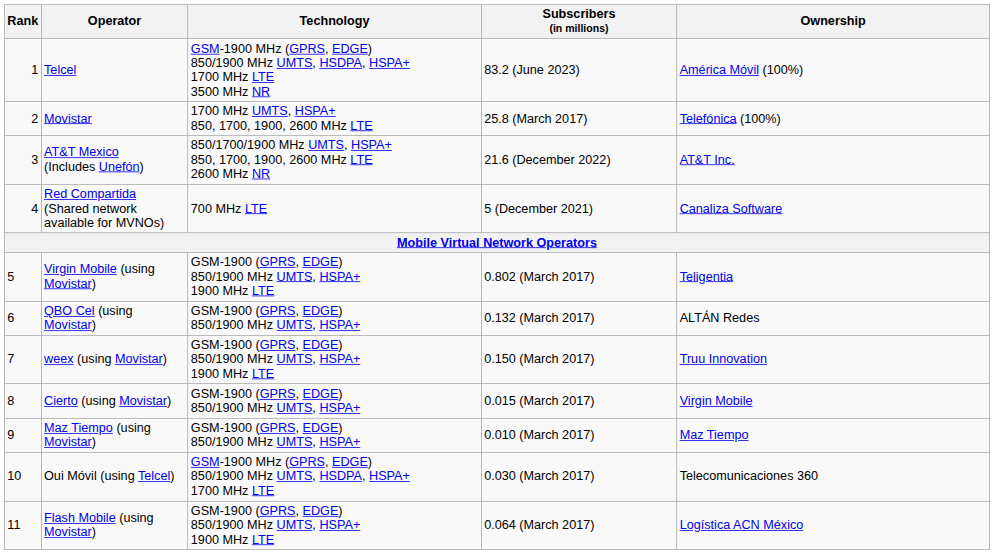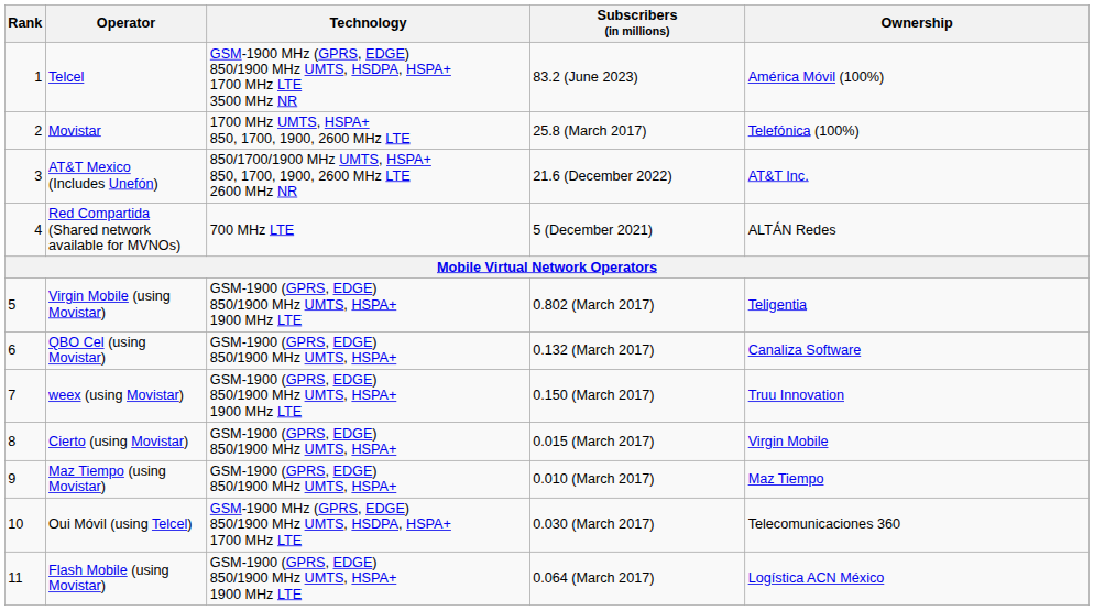 <table class="wikitable">
 <tr>
 <th style="width:3%;">Rank</th>
 <th style="width:15%;">Operator</th>
 <th style="width:30%;">Technology</th>
 <th style="width:20%;">Subscribers<br><small>(in millions)</small></th>
 <th style="width:32%;">Ownership</th>
 </tr>
 <tr>
 <td align=right>1</td>
 <td><a href='#'>Telcel</a></td>
 <td><a href='#'>GSM</a>-1900 MHz (<a href='#'>GPRS</a>, <a href='#'>EDGE</a>)<br>850/1900 MHz <a href='#'>UMTS</a>, <a href='#'>HSDPA</a>, <a href='#'>HSPA+</a><br>1700 MHz <a href='#'>LTE</a><br> 3500 MHz <a href='#'>NR</a></td>
 <td>83.2 (June 2023)</td>
 <td><a href='#'>América Móvil</a> (100%)</td>
 </tr>
 <tr>
 <td align=right>2</td>
 <td><a href='#'>Movistar</a></td>
 <td>1700 MHz <a href='#'>UMTS</a>, <a href='#'>HSPA+</a><br>850, 1700, 1900, 2600 MHz <a href='#'>LTE</a></td>
 <td>25.8 (March 2017)</td>
 <td><a href='#'>Telefónica</a> (100%)</td>
 </tr>
 <tr>
 <td align=right>3</td>
 <td><a href='#'>AT&T Mexico</a><br>(Includes <a href='#'>Unefón</a>)</td>
 <td>850/1700/1900 MHz <a href='#'>UMTS</a>, <a href='#'>HSPA+</a><br>850, 1700, 1900, 2600 MHz <a href='#'>LTE</a><br> 2600 MHz <a href='#'>NR</a></td>
 <td>21.6 (December 2022)</td>
 <td><a href='#'>AT&T Inc.</a></td>
 </tr>
 <tr>
 <td align=right>4</td>
 <td><a href='#'>Red Compartida</a><br>(Shared network available for MVNOs)</td>
 <td>700 MHz <a href='#'>LTE</a></td>
 <td>5 (December 2021)</td>
-<td><a href='#'>Canaliza Software</a></td>
+<td>ALTÁN Redes</td>
 </tr>
 <tr>
 <th colspan="5"><a href='#'>Mobile Virtual Network Operators</a></th>
 </tr>
 <tr>
 <td>5</td>
 <td><a href='#'>Virgin Mobile</a> (using <a href='#'>Movistar</a>)</td>
 <td>GSM-1900 (<a href='#'>GPRS</a>, <a href='#'>EDGE</a>)<br>850/1900 MHz <a href='#'>UMTS</a>, <a href='#'>HSPA+</a><br>1900 MHz <a href='#'>LTE</a></td>
 <td>0.802 (March 2017)</td>
 <td><a href='#'>Teligentia</a></td>
 </tr>
 <tr>
 <td>6</td>
 <td><a href='#'>QBO Cel</a> (using <a href='#'>Movistar</a>)</td>
 <td>GSM-1900 (<a href='#'>GPRS</a>, <a href='#'>EDGE</a>)<br>850/1900 MHz <a href='#'>UMTS</a>, <a href='#'>HSPA+</a></td>
 <td>0.132 (March 2017)</td>
-<td>ALTÁN Redes</td>
+<td><a href='#'>Canaliza Software</a></td>
 </tr>
 <tr>
 <td>7</td>
 <td><a href='#'>weex</a> (using <a href='#'>Movistar</a>)</td>
 <td>GSM-1900 (<a href='#'>GPRS</a>, <a href='#'>EDGE</a>)<br>850/1900 MHz <a href='#'>UMTS</a>, <a href='#'>HSPA+</a><br>1900 MHz <a href='#'>LTE</a></td>
 <td>0.150 (March 2017)</td>
 <td><a href='#'>Truu Innovation</a></td>
 </tr>
 <tr>
 <td>8</td>
 <td><a href='#'>Cierto</a> (using <a href='#'>Movistar</a>)</td>
 <td>GSM-1900 (<a href='#'>GPRS</a>, <a href='#'>EDGE</a>)<br>850/1900 MHz <a href='#'>UMTS</a>, <a href='#'>HSPA+</a></td>
 <td>0.015 (March 2017)</td>
 <td><a href='#'>Virgin Mobile</a></td>
 </tr>
 <tr>
 <td>9</td>
 <td><a href='#'>Maz Tiempo</a> (using <a href='#'>Movistar</a>)</td>
 <td>GSM-1900 (<a href='#'>GPRS</a>, <a href='#'>EDGE</a>)<br>850/1900 MHz <a href='#'>UMTS</a>, <a href='#'>HSPA+</a></td>
 <td>0.010 (March 2017)</td>
 <td><a href='#'>Maz Tiempo</a></td>
 </tr>
 <tr>
 <td>10</td>
 <td>Oui Móvil (using <a href='#'>Telcel</a>)</td>
 <td><a href='#'>GSM</a>-1900 MHz (<a href='#'>GPRS</a>, <a href='#'>EDGE</a>)<br>850/1900 MHz <a href='#'>UMTS</a>, <a href='#'>HSDPA</a>, <a href='#'>HSPA+</a><br>1700 MHz <a href='#'>LTE</a></td>
 <td>0.030 (March 2017)</td>
 <td>Telecomunicaciones 360</td>
 </tr>
 <tr>
 <td>11</td>
 <td><a href='#'>Flash Mobile</a> (using <a href='#'>Movistar</a>)</td>
 <td>GSM-1900 (<a href='#'>GPRS</a>, <a href='#'>EDGE</a>)<br>850/1900 MHz <a href='#'>UMTS</a>, <a href='#'>HSPA+</a><br>1900 MHz <a href='#'>LTE</a></td>
 <td>0.064 (March 2017)</td>
 <td><a href='#'>Logística ACN México</a></td>
 </tr>
 </table>
